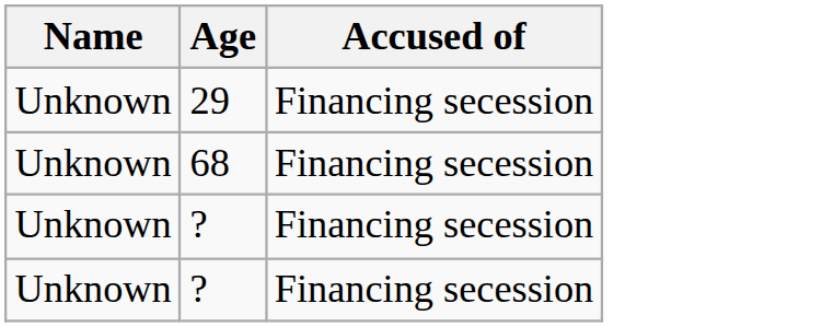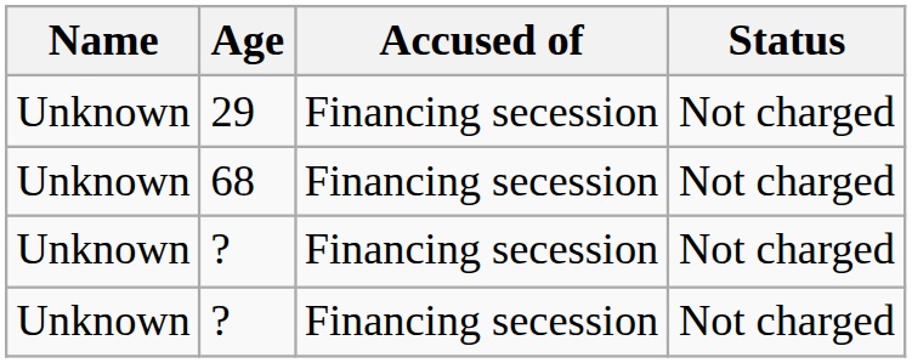 <table class="wikitable">
 <tr>
 <th>Name</th>
 <th>Age</th>
 <th>Accused of</th>
+<th>Status</th>
 </tr>
 <tr>
 <td>Unknown</td>
 <td>29</td>
 <td>Financing secession</td>
+<td>Not charged</td>
 </tr>
 <tr>
 <td>Unknown</td>
 <td>68</td>
 <td>Financing secession</td>
+<td>Not charged</td>
 </tr>
 <tr>
 <td>Unknown</td>
 <td>?</td>
 <td>Financing secession</td>
+<td>Not charged</td>
 </tr>
 <tr>
 <td>Unknown</td>
 <td>?</td>
 <td>Financing secession</td>
+<td>Not charged</td>
 </tr>
 </table>
